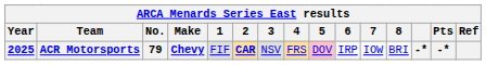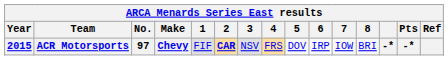 <table class="wikitable" style="text-align:center; font-size:75%">
 <tr>
 <th colspan=21><a href='#'>ARCA Menards Series East</a> results</th>
 </tr>
 <tr>
 <th>Year</th>
 <th>Team</th>
 <th>No.</th>
 <th>Make</th>
 <th>1</th>
 <th>2</th>
 <th>3</th>
 <th>4</th>
 <th>5</th>
 <th>6</th>
 <th>7</th>
 <th>8</th>
 <th></th>
 <th>Pts</th>
 <th>Ref</th>
 </tr>
 <tr>
-<th><a href='#'>2025</a></th>
+<th><a href='#'>2015</a></th>
 <th><a href='#'>ACR Motorsports</a></th>
-<th>79</th>
+<th>97</th>
 <th><a href='#'>Chevy</a></th>
 <td style="background:#DFDFDF;"><a href='#'>FIF</a><br></td>
 <td style="background:#FFDF9F;"><strong><a href='#'>CAR</a><br></strong></td>
 <td style="background:#DFDFDF;"><a href='#'>NSV</a><br></td>
 <td style="background:#FFDF9F;"><a href='#'>FRS</a><br></td>
-<td style="background: pink;"><a href='#'>DOV</a></td>
+<td><a href='#'>DOV</a></td>
 <td><a href='#'>IRP</a></td>
 <td><a href='#'>IOW</a></td>
 <td><a href='#'>BRI</a></td>
 <th>-*</th>
 <th>-*</th>
 <th></th>
 </tr>
 </table>
